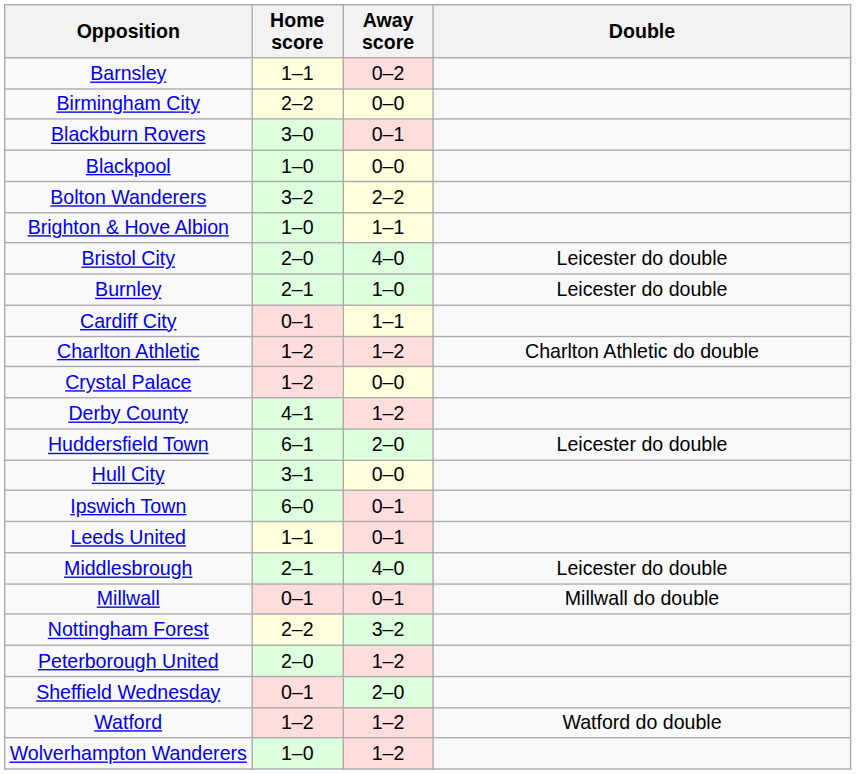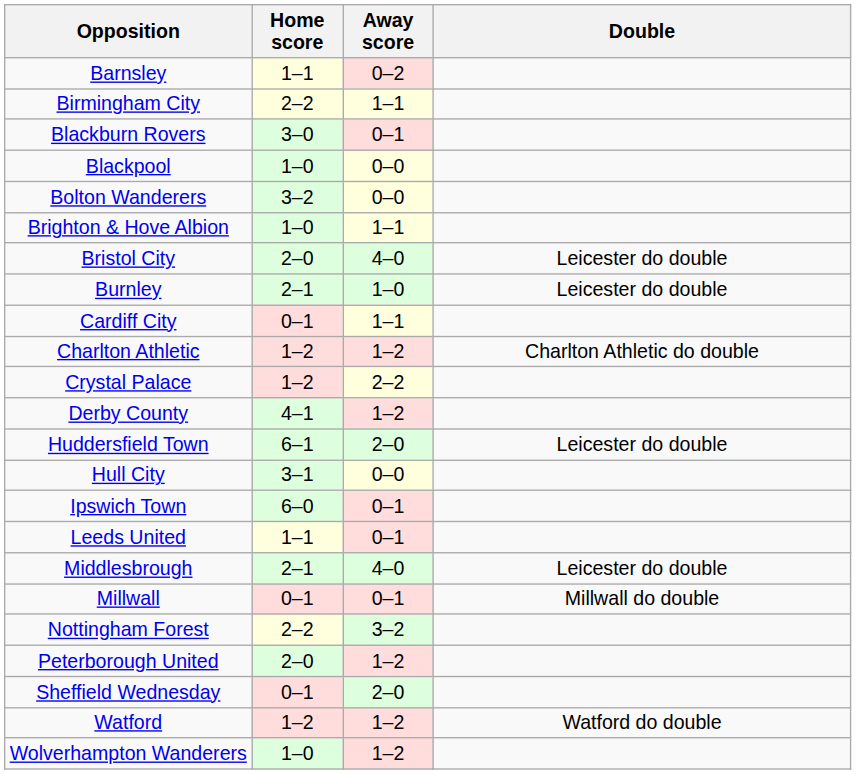 <table class="wikitable" style="font-size: 90%; text-align: center">
 <tr>
 <th width=175>Opposition</th>
 <th width=60>Home score</th>
 <th width=60>Away score</th>
 <th width=300>Double</th>
 </tr>
 <tr>
 <td style="text-align:center;"><a href='#'>Barnsley</a></td>
 <td style="background:#ffd; text-align:center;">1–1</td>
 <td style="background:#fdd; text-align:center;">0–2</td>
 <td style="text-align:center;"></td>
 </tr>
 <tr>
 <td style="text-align:center;"><a href='#'>Birmingham City</a></td>
 <td style="background:#ffd; text-align:center;">2–2</td>
-<td style="background:#ffd; text-align:center;">0–0</td>
+<td style="background:#ffd; text-align:center;">1–1</td>
 <td style="text-align:center;"></td>
 </tr>
 <tr>
 <td style="text-align:center;"><a href='#'>Blackburn Rovers</a></td>
 <td style="background:#dfd; text-align:center;">3–0</td>
 <td style="background:#fdd; text-align:center;">0–1</td>
 <td style="text-align:center;"></td>
 </tr>
 <tr>
 <td style="text-align:center;"><a href='#'>Blackpool</a></td>
 <td style="background:#dfd; text-align:center;">1–0</td>
 <td style="background:#ffd; text-align:center;">0–0</td>
 <td style="text-align:center;"></td>
 </tr>
 <tr>
 <td style="text-align:center;"><a href='#'>Bolton Wanderers</a></td>
 <td style="background:#dfd; text-align:center;">3–2</td>
-<td style="background:#ffd; text-align:center;">2–2</td>
+<td style="background:#ffd; text-align:center;">0–0</td>
 <td style="text-align:center;"></td>
 </tr>
 <tr>
 <td style="text-align:center;"><a href='#'>Brighton & Hove Albion</a></td>
 <td style="background:#dfd; text-align:center;">1–0</td>
 <td style="background:#ffd; text-align:center;">1–1</td>
 <td style="text-align:center;"></td>
 </tr>
 <tr>
 <td style="text-align:center;"><a href='#'>Bristol City</a></td>
 <td style="background:#dfd; text-align:center;">2–0</td>
 <td style="background:#dfd; text-align:center;">4–0</td>
 <td style="text-align:center;">Leicester do double</td>
 </tr>
 <tr>
 <td style="text-align:center;"><a href='#'>Burnley</a></td>
 <td style="background:#dfd; text-align:center;">2–1</td>
 <td style="background:#dfd; text-align:center;">1–0</td>
 <td style="text-align:center;">Leicester do double</td>
 </tr>
 <tr>
 <td style="text-align:center;"><a href='#'>Cardiff City</a></td>
 <td style="background:#fdd; text-align:center;">0–1</td>
 <td style="background:#ffd; text-align:center;">1–1</td>
 <td style="text-align:center;"></td>
 </tr>
 <tr>
 <td style="text-align:center;"><a href='#'>Charlton Athletic</a></td>
 <td style="background:#fdd; text-align:center;">1–2</td>
 <td style="background:#fdd; text-align:center;">1–2</td>
 <td style="text-align:center;">Charlton Athletic do double</td>
 </tr>
 <tr>
 <td style="text-align:center;"><a href='#'>Crystal Palace</a></td>
 <td style="background:#fdd; text-align:center;">1–2</td>
-<td style="background:#ffd; text-align:center;">0–0</td>
+<td style="background:#ffd; text-align:center;">2–2</td>
 <td style="text-align:center;"></td>
 </tr>
 <tr>
 <td style="text-align:center;"><a href='#'>Derby County</a></td>
 <td style="background:#dfd; text-align:center;">4–1</td>
 <td style="background:#fdd; text-align:center;">1–2</td>
 <td style="text-align:center;"></td>
 </tr>
 <tr>
 <td style="text-align:center;"><a href='#'>Huddersfield Town</a></td>
 <td style="background:#dfd; text-align:center;">6–1</td>
 <td style="background:#dfd; text-align:center;">2–0</td>
 <td style="text-align:center;">Leicester do double</td>
 </tr>
 <tr>
 <td style="text-align:center;"><a href='#'>Hull City</a></td>
 <td style="background:#dfd; text-align:center;">3–1</td>
 <td style="background:#ffd; text-align:center;">0–0</td>
 <td style="text-align:center;"></td>
 </tr>
 <tr>
 <td style="text-align:center;"><a href='#'>Ipswich Town</a></td>
 <td style="background:#dfd; text-align:center;">6–0</td>
 <td style="background:#fdd; text-align:center;">0–1</td>
 <td style="text-align:center;"></td>
 </tr>
 <tr>
 <td style="text-align:center;"><a href='#'>Leeds United</a></td>
 <td style="background:#ffd; text-align:center;">1–1</td>
 <td style="background:#fdd; text-align:center;">0–1</td>
 <td style="text-align:center;"></td>
 </tr>
 <tr>
 <td style="text-align:center;"><a href='#'>Middlesbrough</a></td>
 <td style="background:#dfd; text-align:center;">2–1</td>
 <td style="background:#dfd; text-align:center;">4–0</td>
 <td style="text-align:center;">Leicester do double</td>
 </tr>
 <tr>
 <td style="text-align:center;"><a href='#'>Millwall</a></td>
 <td style="background:#fdd; text-align:center;">0–1</td>
 <td style="background:#fdd; text-align:center;">0–1</td>
 <td style="text-align:center;">Millwall do double</td>
 </tr>
 <tr>
 <td style="text-align:center;"><a href='#'>Nottingham Forest</a></td>
 <td style="background:#ffd; text-align:center;">2–2</td>
 <td style="background:#dfd; text-align:center;">3–2</td>
 <td style="text-align:center;"></td>
 </tr>
 <tr>
 <td style="text-align:center;"><a href='#'>Peterborough United</a></td>
 <td style="background:#dfd; text-align:center;">2–0</td>
 <td style="background:#fdd; text-align:center;">1–2</td>
 <td style="text-align:center;"></td>
 </tr>
 <tr>
 <td style="text-align:center;"><a href='#'>Sheffield Wednesday</a></td>
 <td style="background:#fdd; text-align:center;">0–1</td>
 <td style="background:#dfd; text-align:center;">2–0</td>
 <td style="text-align:center;"></td>
 </tr>
 <tr>
 <td style="text-align:center;"><a href='#'>Watford</a></td>
 <td style="background:#fdd; text-align:center;">1–2</td>
 <td style="background:#fdd; text-align:center;">1–2</td>
 <td style="text-align:center;">Watford do double</td>
 </tr>
 <tr>
 <td style="text-align:center;"><a href='#'>Wolverhampton Wanderers</a></td>
 <td style="background:#dfd; text-align:center;">1–0</td>
 <td style="background:#fdd; text-align:center;">1–2</td>
 <td style="text-align:center;"></td>
 </tr>
 </table>
